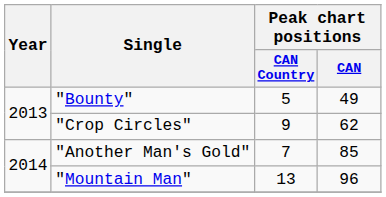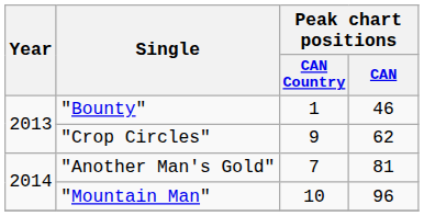 <table class="wikitable" style="text-align:center;">
 <tr>
 <th rowspan="2">Year</th>
 <th rowspan="2">Single</th>
 <th colspan="2">Peak chart<br>positions</th>
 </tr>
 <tr style="font-size:smaller;">
 <th width="45"><a href='#'>CAN Country</a><br></th>
 <th width="45"><a href='#'>CAN</a><br></th>
 </tr>
 <tr>
 <td rowspan="2">2013</td>
 <td align="left">"<a href='#'>Bounty</a>"</td>
-<td>5</td>
-<td>49</td>
+<td>1</td>
+<td>46</td>
 </tr>
 <tr>
 <td align="left">"Crop Circles"</td>
 <td>9</td>
 <td>62</td>
 </tr>
 <tr>
 <td rowspan="2">2014</td>
 <td align="left">"Another Man's Gold"</td>
 <td>7</td>
-<td>85</td>
+<td>81</td>
 </tr>
 <tr>
 <td align="left">"<a href='#'>Mountain Man</a>"</td>
-<td>13</td>
+<td>10</td>
 <td>96</td>
 </tr>
 <tr>
 </tr>
 </table>
